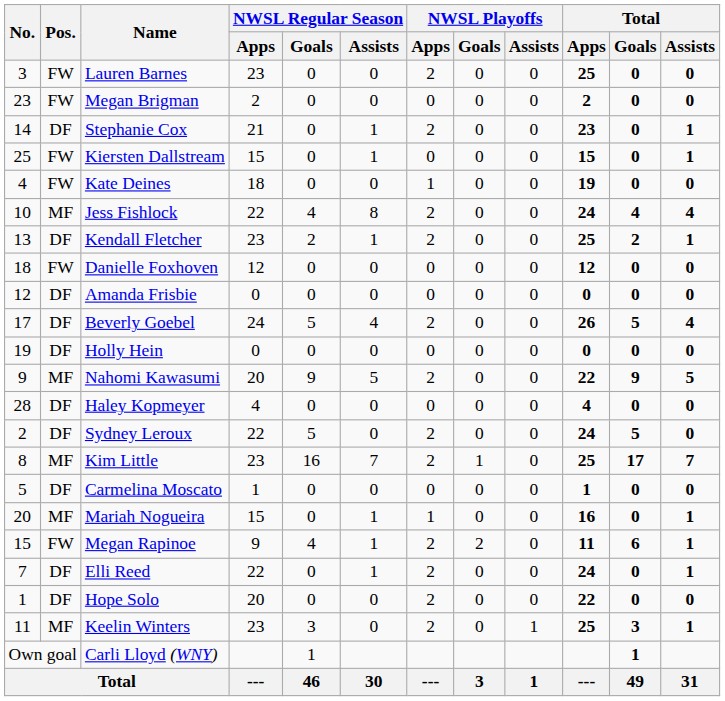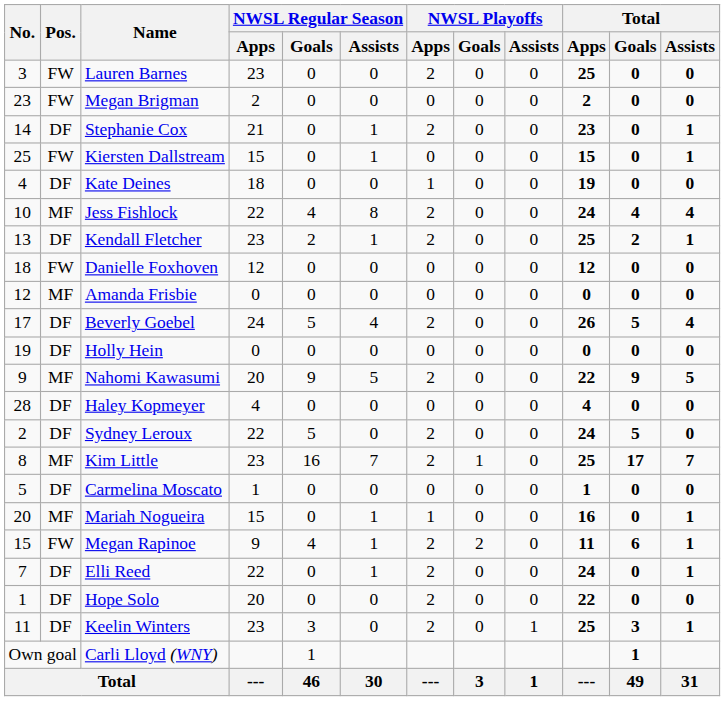 <table class="wikitable sortable" style="text-align: center;">
 <tr>
 <th rowspan="2">No.</th>
 <th rowspan="2">Pos.</th>
 <th rowspan="2">Name</th>
 <th colspan="3"><a href='#'>NWSL Regular Season</a></th>
 <th colspan="3"><a href='#'>NWSL Playoffs</a></th>
 <th colspan="3">Total</th>
 </tr>
 <tr>
 <th>Apps</th>
 <th>Goals</th>
 <th>Assists</th>
 <th>Apps</th>
 <th>Goals</th>
 <th>Assists</th>
 <th>Apps</th>
 <th>Goals</th>
 <th>Assists</th>
 </tr>
 <tr>
 <td>3</td>
 <td>FW</td>
 <td align=left> <a href='#'>Lauren Barnes</a></td>
 <td>23</td>
 <td>0</td>
 <td>0</td>
 <td>2</td>
 <td>0</td>
 <td>0</td>
 <td><strong>25</strong></td>
 <td><strong>0</strong></td>
 <td><strong>0</strong></td>
 </tr>
 <tr>
 <td>23</td>
 <td>FW</td>
 <td align=left> <a href='#'>Megan Brigman</a></td>
 <td>2</td>
 <td>0</td>
 <td>0</td>
 <td>0</td>
 <td>0</td>
 <td>0</td>
 <td><strong>2</strong></td>
 <td><strong>0</strong></td>
 <td><strong>0</strong></td>
 </tr>
 <tr>
 <td>14</td>
 <td>DF</td>
 <td align=left> <a href='#'>Stephanie Cox</a></td>
 <td>21</td>
 <td>0</td>
 <td>1</td>
 <td>2</td>
 <td>0</td>
 <td>0</td>
 <td><strong>23</strong></td>
 <td><strong>0</strong></td>
 <td><strong>1</strong></td>
 </tr>
 <tr>
 <td>25</td>
 <td>FW</td>
 <td align=left> <a href='#'>Kiersten Dallstream</a></td>
 <td>15</td>
 <td>0</td>
 <td>1</td>
 <td>0</td>
 <td>0</td>
 <td>0</td>
 <td><strong>15</strong></td>
 <td><strong>0</strong></td>
 <td><strong>1</strong></td>
 </tr>
 <tr>
 <td>4</td>
-<td>FW</td>
+<td>DF</td>
 <td align=left> <a href='#'>Kate Deines</a></td>
 <td>18</td>
 <td>0</td>
 <td>0</td>
 <td>1</td>
 <td>0</td>
 <td>0</td>
 <td><strong>19</strong></td>
 <td><strong>0</strong></td>
 <td><strong>0</strong></td>
 </tr>
 <tr>
 <td>10</td>
 <td>MF</td>
 <td align=left> <a href='#'>Jess Fishlock</a></td>
 <td>22</td>
 <td>4</td>
 <td>8</td>
 <td>2</td>
 <td>0</td>
 <td>0</td>
 <td><strong>24</strong></td>
 <td><strong>4</strong></td>
 <td><strong>4</strong></td>
 </tr>
 <tr>
 <td>13</td>
 <td>DF</td>
 <td align=left> <a href='#'>Kendall Fletcher</a></td>
 <td>23</td>
 <td>2</td>
 <td>1</td>
 <td>2</td>
 <td>0</td>
 <td>0</td>
 <td><strong>25</strong></td>
 <td><strong>2</strong></td>
 <td><strong>1</strong></td>
 </tr>
 <tr>
 <td>18</td>
 <td>FW</td>
 <td align=left> <a href='#'>Danielle Foxhoven</a></td>
 <td>12</td>
 <td>0</td>
 <td>0</td>
 <td>0</td>
 <td>0</td>
 <td>0</td>
 <td><strong>12</strong></td>
 <td><strong>0</strong></td>
 <td><strong>0</strong></td>
 </tr>
 <tr>
 <td>12</td>
-<td>DF</td>
+<td>MF</td>
 <td align=left> <a href='#'>Amanda Frisbie</a></td>
 <td>0</td>
 <td>0</td>
 <td>0</td>
 <td>0</td>
 <td>0</td>
 <td>0</td>
 <td><strong>0</strong></td>
 <td><strong>0</strong></td>
 <td><strong>0</strong></td>
 </tr>
 <tr>
 <td>17</td>
 <td>DF</td>
 <td align=left> <a href='#'>Beverly Goebel</a></td>
 <td>24</td>
 <td>5</td>
 <td>4</td>
 <td>2</td>
 <td>0</td>
 <td>0</td>
 <td><strong>26</strong></td>
 <td><strong>5</strong></td>
 <td><strong>4</strong></td>
 </tr>
 <tr>
 <td>19</td>
 <td>DF</td>
 <td align=left> <a href='#'>Holly Hein</a></td>
 <td>0</td>
 <td>0</td>
 <td>0</td>
 <td>0</td>
 <td>0</td>
 <td>0</td>
 <td><strong>0</strong></td>
 <td><strong>0</strong></td>
 <td><strong>0</strong></td>
 </tr>
 <tr>
 <td>9</td>
 <td>MF</td>
 <td align=left> <a href='#'>Nahomi Kawasumi</a></td>
 <td>20</td>
 <td>9</td>
 <td>5</td>
 <td>2</td>
 <td>0</td>
 <td>0</td>
 <td><strong>22</strong></td>
 <td><strong>9</strong></td>
 <td><strong>5</strong></td>
 </tr>
 <tr>
 <td>28</td>
 <td>DF</td>
 <td align=left> <a href='#'>Haley Kopmeyer</a></td>
 <td>4</td>
 <td>0</td>
 <td>0</td>
 <td>0</td>
 <td>0</td>
 <td>0</td>
 <td><strong>4</strong></td>
 <td><strong>0</strong></td>
 <td><strong>0</strong></td>
 </tr>
 <tr>
 <td>2</td>
 <td>DF</td>
 <td align=left> <a href='#'>Sydney Leroux</a></td>
 <td>22</td>
 <td>5</td>
 <td>0</td>
 <td>2</td>
 <td>0</td>
 <td>0</td>
 <td><strong>24</strong></td>
 <td><strong>5</strong></td>
 <td><strong>0</strong></td>
 </tr>
 <tr>
 <td>8</td>
 <td>MF</td>
 <td align=left> <a href='#'>Kim Little</a></td>
 <td>23</td>
 <td>16</td>
 <td>7</td>
 <td>2</td>
 <td>1</td>
 <td>0</td>
 <td><strong>25</strong></td>
 <td><strong>17</strong></td>
 <td><strong>7</strong></td>
 </tr>
 <tr>
 <td>5</td>
 <td>DF</td>
 <td align=left> <a href='#'>Carmelina Moscato</a></td>
 <td>1</td>
 <td>0</td>
 <td>0</td>
 <td>0</td>
 <td>0</td>
 <td>0</td>
 <td><strong>1</strong></td>
 <td><strong>0</strong></td>
 <td><strong>0</strong></td>
 </tr>
 <tr>
 <td>20</td>
 <td>MF</td>
 <td align=left> <a href='#'>Mariah Nogueira</a></td>
 <td>15</td>
 <td>0</td>
 <td>1</td>
 <td>1</td>
 <td>0</td>
 <td>0</td>
 <td><strong>16</strong></td>
 <td><strong>0</strong></td>
 <td><strong>1</strong></td>
 </tr>
 <tr>
 <td>15</td>
 <td>FW</td>
 <td align=left> <a href='#'>Megan Rapinoe</a></td>
 <td>9</td>
 <td>4</td>
 <td>1</td>
 <td>2</td>
 <td>2</td>
 <td>0</td>
 <td><strong>11</strong></td>
 <td><strong>6</strong></td>
 <td><strong>1</strong></td>
 </tr>
 <tr>
 <td>7</td>
 <td>DF</td>
 <td align=left> <a href='#'>Elli Reed</a></td>
 <td>22</td>
 <td>0</td>
 <td>1</td>
 <td>2</td>
 <td>0</td>
 <td>0</td>
 <td><strong>24</strong></td>
 <td><strong>0</strong></td>
 <td><strong>1</strong></td>
 </tr>
 <tr>
 <td>1</td>
 <td>DF</td>
 <td align=left> <a href='#'>Hope Solo</a></td>
 <td>20</td>
 <td>0</td>
 <td>0</td>
 <td>2</td>
 <td>0</td>
 <td>0</td>
 <td><strong>22</strong></td>
 <td><strong>0</strong></td>
 <td><strong>0</strong></td>
 </tr>
 <tr>
 <td>11</td>
-<td>MF</td>
+<td>DF</td>
 <td align=left> <a href='#'>Keelin Winters</a></td>
 <td>23</td>
 <td>3</td>
 <td>0</td>
 <td>2</td>
 <td>0</td>
 <td>1</td>
 <td><strong>25</strong></td>
 <td><strong>3</strong></td>
 <td><strong>1</strong></td>
 </tr>
 <tr>
 <td colspan=2>Own goal</td>
 <td align=left> <a href='#'>Carli Lloyd</a><em> (<a href='#'>WNY</a>)</em></td>
 <td></td>
 <td>1</td>
 <td></td>
 <td></td>
 <td></td>
 <td></td>
 <td></td>
 <td><strong>1</strong></td>
 <td></td>
 </tr>
 <tr>
 <th colspan=3>Total</th>
 <th>---</th>
 <th>46</th>
 <th>30</th>
 <th>---</th>
 <th>3</th>
 <th>1</th>
 <th>---</th>
 <th>49</th>
 <th>31</th>
 </tr>
 </table>
